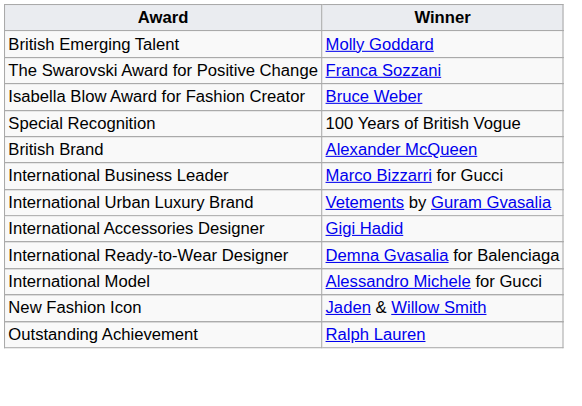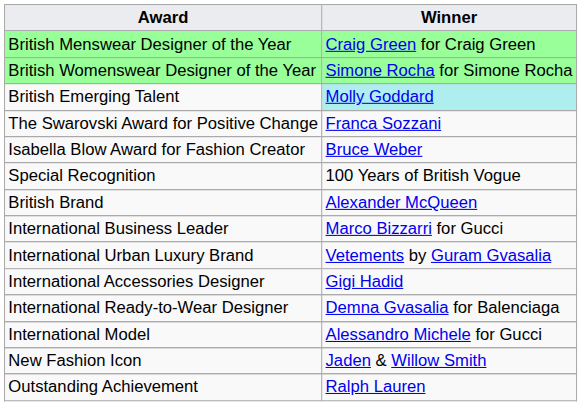 <table class="wikitable">
 <tr>
 <th style="background:#EAECF0">Award</th>
 <th style="background:#EAECF0">Winner</th>
 </tr>
 <tr>
+<td style="background:#99ff99">British Menswear Designer of the Year</td>
+<td style="background:#99ff99"><a href='#'>Craig Green</a> for Craig Green</td>
+</tr>
+<tr>
+</tr>
+<tr>
+<td style="background:#99ff99">British Womenswear Designer of the Year</td>
+<td style="background:#99ff99"><a href='#'>Simone Rocha</a> for Simone Rocha</td>
 </tr>
 <tr>
 </tr>
 <tr>
 <td>British Emerging Talent</td>
-<td><a href='#'>Molly Goddard</a></td>
+<td style="background: paleturquoise;"><a href='#'>Molly Goddard</a></td>
 </tr>
 <tr>
 </tr>
 <tr>
 <td>The Swarovski Award for Positive Change</td>
 <td><a href='#'>Franca Sozzani</a></td>
 </tr>
 <tr>
 </tr>
 <tr>
 <td>Isabella Blow Award for Fashion Creator</td>
 <td><a href='#'>Bruce Weber</a></td>
 </tr>
 <tr>
 </tr>
 <tr>
 <td>Special Recognition</td>
 <td>100 Years of British Vogue</td>
 </tr>
 <tr>
 </tr>
 <tr>
 <td>British Brand</td>
 <td><a href='#'>Alexander McQueen</a></td>
 </tr>
 <tr>
 </tr>
 <tr>
 <td>International Business Leader</td>
 <td><a href='#'>Marco Bizzarri</a> for Gucci</td>
 </tr>
 <tr>
 </tr>
 <tr>
 <td>International Urban Luxury Brand</td>
 <td><a href='#'>Vetements</a> by <a href='#'>Guram Gvasalia</a></td>
 </tr>
 <tr>
 <td>International Accessories Designer</td>
 <td><a href='#'>Gigi Hadid</a></td>
 </tr>
 <tr>
 </tr>
 <tr>
 <td>International Ready-to-Wear Designer</td>
 <td><a href='#'>Demna Gvasalia</a> for Balenciaga</td>
 </tr>
 <tr>
 </tr>
 <tr>
 <td>International Model</td>
 <td><a href='#'>Alessandro Michele</a> for Gucci</td>
 </tr>
 <tr>
 </tr>
 <tr>
 <td>New Fashion Icon</td>
 <td><a href='#'>Jaden</a> & <a href='#'>Willow Smith</a></td>
 </tr>
 <tr>
 </tr>
 <tr>
 <td>Outstanding Achievement</td>
 <td><a href='#'>Ralph Lauren</a></td>
 </tr>
 </table>
